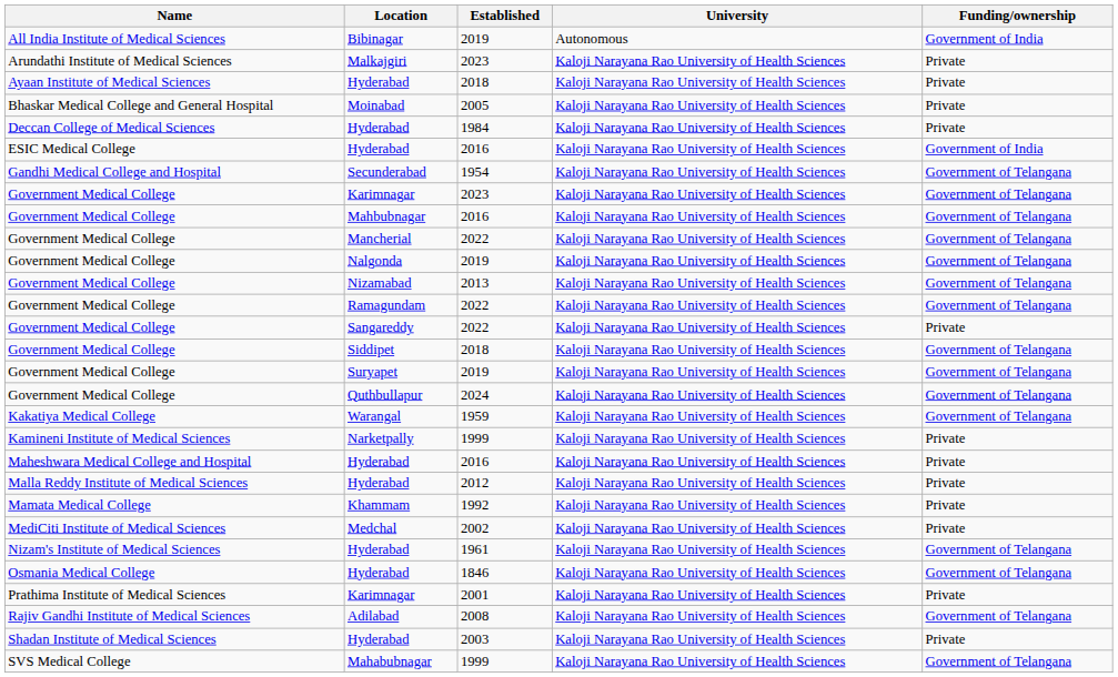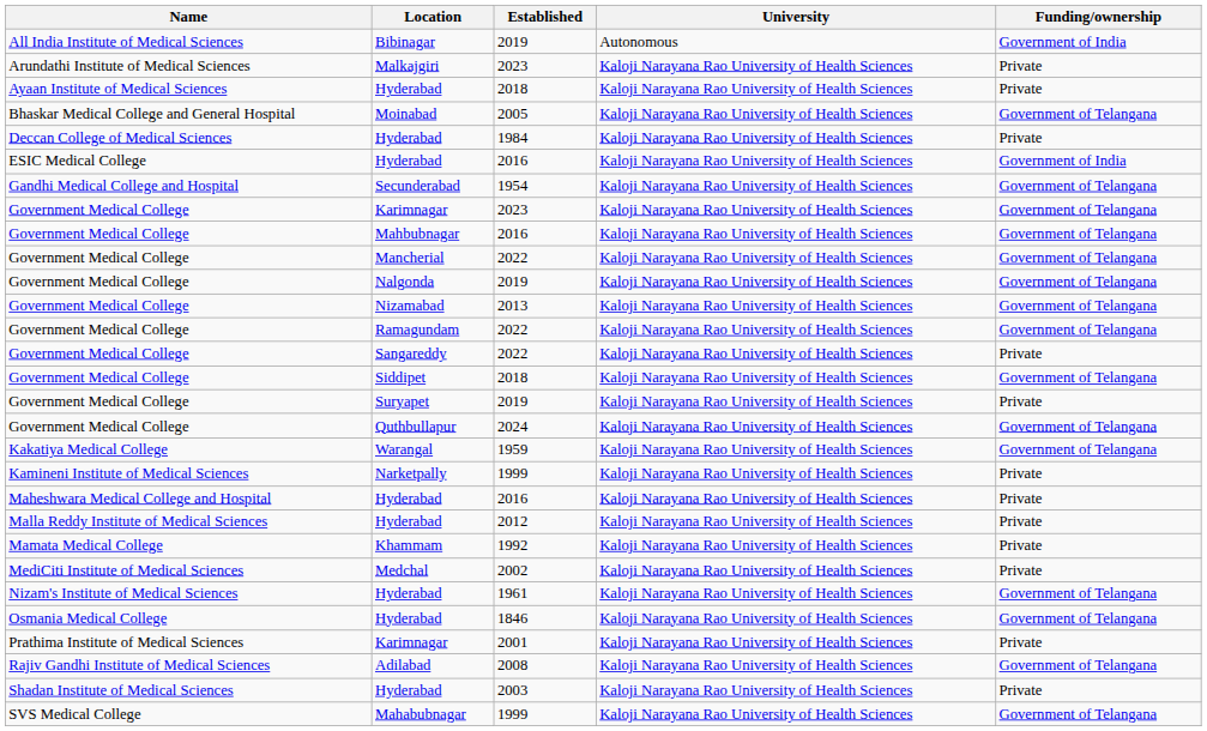 <table class="wikitable sortable" style="width:100%">
 <tr>
 <th>Name</th>
 <th>Location</th>
 <th>Established</th>
 <th>University</th>
 <th>Funding/ownership</th>
 </tr>
 <tr>
 <td><a href='#'>All India Institute of Medical Sciences</a></td>
 <td><a href='#'>Bibinagar</a></td>
 <td>2019</td>
 <td>Autonomous</td>
 <td><a href='#'>Government of India</a></td>
 </tr>
 <tr>
 <td>Arundathi Institute of Medical Sciences</td>
 <td><a href='#'>Malkajgiri</a></td>
 <td>2023</td>
 <td><a href='#'>Kaloji Narayana Rao University of Health Sciences</a></td>
 <td>Private</td>
 </tr>
 <tr>
 <td><a href='#'>Ayaan Institute of Medical Sciences</a></td>
 <td><a href='#'>Hyderabad</a></td>
 <td>2018</td>
 <td><a href='#'>Kaloji Narayana Rao University of Health Sciences</a></td>
 <td>Private</td>
 </tr>
 <tr>
 <td>Bhaskar Medical College and General Hospital</td>
 <td><a href='#'>Moinabad</a></td>
 <td>2005</td>
 <td><a href='#'>Kaloji Narayana Rao University of Health Sciences</a></td>
-<td>Private</td>
+<td><a href='#'>Government of Telangana</a></td>
 </tr>
 <tr>
 <td><a href='#'>Deccan College of Medical Sciences</a></td>
 <td><a href='#'>Hyderabad</a></td>
 <td>1984</td>
 <td><a href='#'>Kaloji Narayana Rao University of Health Sciences</a></td>
 <td>Private</td>
 </tr>
 <tr>
 <td>ESIC Medical College</td>
 <td><a href='#'>Hyderabad</a></td>
 <td>2016</td>
 <td><a href='#'>Kaloji Narayana Rao University of Health Sciences</a></td>
 <td><a href='#'>Government of India</a></td>
 </tr>
 <tr>
 <td><a href='#'>Gandhi Medical College and Hospital</a></td>
 <td><a href='#'>Secunderabad</a></td>
 <td>1954</td>
 <td><a href='#'>Kaloji Narayana Rao University of Health Sciences</a></td>
 <td><a href='#'>Government of Telangana</a></td>
 </tr>
 <tr>
 <td><a href='#'>Government Medical College</a></td>
 <td><a href='#'>Karimnagar</a></td>
 <td>2023</td>
 <td><a href='#'>Kaloji Narayana Rao University of Health Sciences</a></td>
 <td><a href='#'>Government of Telangana</a></td>
 </tr>
 <tr>
 <td><a href='#'>Government Medical College</a></td>
 <td><a href='#'>Mahbubnagar</a></td>
 <td>2016</td>
 <td><a href='#'>Kaloji Narayana Rao University of Health Sciences</a></td>
 <td><a href='#'>Government of Telangana</a></td>
 </tr>
 <tr>
 <td>Government Medical College</td>
 <td><a href='#'>Mancherial</a></td>
 <td>2022</td>
 <td><a href='#'>Kaloji Narayana Rao University of Health Sciences</a></td>
 <td><a href='#'>Government of Telangana</a></td>
 </tr>
 <tr>
 <td>Government Medical College</td>
 <td><a href='#'>Nalgonda</a></td>
 <td>2019</td>
 <td><a href='#'>Kaloji Narayana Rao University of Health Sciences</a></td>
 <td><a href='#'>Government of Telangana</a></td>
 </tr>
 <tr>
 <td><a href='#'>Government Medical College</a></td>
 <td><a href='#'>Nizamabad</a></td>
 <td>2013</td>
 <td><a href='#'>Kaloji Narayana Rao University of Health Sciences</a></td>
 <td><a href='#'>Government of Telangana</a></td>
 </tr>
 <tr>
 <td>Government Medical College</td>
 <td><a href='#'>Ramagundam</a></td>
 <td>2022</td>
 <td><a href='#'>Kaloji Narayana Rao University of Health Sciences</a></td>
 <td><a href='#'>Government of Telangana</a></td>
 </tr>
 <tr>
 <td><a href='#'>Government Medical College</a></td>
 <td><a href='#'>Sangareddy</a></td>
 <td>2022</td>
 <td><a href='#'>Kaloji Narayana Rao University of Health Sciences</a></td>
 <td>Private</td>
 </tr>
 <tr>
 <td><a href='#'>Government Medical College</a></td>
 <td><a href='#'>Siddipet</a></td>
 <td>2018</td>
 <td><a href='#'>Kaloji Narayana Rao University of Health Sciences</a></td>
 <td><a href='#'>Government of Telangana</a></td>
 </tr>
 <tr>
 <td>Government Medical College</td>
 <td><a href='#'>Suryapet</a></td>
 <td>2019</td>
 <td><a href='#'>Kaloji Narayana Rao University of Health Sciences</a></td>
-<td><a href='#'>Government of Telangana</a></td>
+<td>Private</td>
 </tr>
 <tr>
 <td>Government Medical College</td>
 <td><a href='#'>Quthbullapur</a></td>
 <td>2024</td>
 <td><a href='#'>Kaloji Narayana Rao University of Health Sciences</a></td>
 <td><a href='#'>Government of Telangana</a></td>
 </tr>
 <tr>
 <td><a href='#'>Kakatiya Medical College</a></td>
 <td><a href='#'>Warangal</a></td>
 <td>1959</td>
 <td><a href='#'>Kaloji Narayana Rao University of Health Sciences</a></td>
 <td><a href='#'>Government of Telangana</a></td>
 </tr>
 <tr>
 <td><a href='#'>Kamineni Institute of Medical Sciences</a></td>
 <td><a href='#'>Narketpally</a></td>
 <td>1999</td>
 <td><a href='#'>Kaloji Narayana Rao University of Health Sciences</a></td>
 <td>Private</td>
 </tr>
 <tr>
 <td><a href='#'>Maheshwara Medical College and Hospital</a></td>
 <td><a href='#'>Hyderabad</a></td>
 <td>2016</td>
 <td><a href='#'>Kaloji Narayana Rao University of Health Sciences</a></td>
 <td>Private</td>
 </tr>
 <tr>
 <td><a href='#'>Malla Reddy Institute of Medical Sciences</a></td>
 <td><a href='#'>Hyderabad</a></td>
 <td>2012</td>
 <td><a href='#'>Kaloji Narayana Rao University of Health Sciences</a></td>
 <td>Private</td>
 </tr>
 <tr>
 <td><a href='#'>Mamata Medical College</a></td>
 <td><a href='#'>Khammam</a></td>
 <td>1992</td>
 <td><a href='#'>Kaloji Narayana Rao University of Health Sciences</a></td>
 <td>Private</td>
 </tr>
 <tr>
 <td><a href='#'>MediCiti Institute of Medical Sciences</a></td>
 <td><a href='#'>Medchal</a></td>
 <td>2002</td>
 <td><a href='#'>Kaloji Narayana Rao University of Health Sciences</a></td>
 <td>Private</td>
 </tr>
 <tr>
 <td><a href='#'>Nizam's Institute of Medical Sciences</a></td>
 <td><a href='#'>Hyderabad</a></td>
 <td>1961</td>
 <td><a href='#'>Kaloji Narayana Rao University of Health Sciences</a></td>
 <td><a href='#'>Government of Telangana</a></td>
 </tr>
 <tr>
 <td><a href='#'>Osmania Medical College</a></td>
 <td><a href='#'>Hyderabad</a></td>
 <td>1846</td>
 <td><a href='#'>Kaloji Narayana Rao University of Health Sciences</a></td>
 <td><a href='#'>Government of Telangana</a></td>
 </tr>
 <tr>
 <td>Prathima Institute of Medical Sciences</td>
 <td><a href='#'>Karimnagar</a></td>
 <td>2001</td>
 <td><a href='#'>Kaloji Narayana Rao University of Health Sciences</a></td>
 <td>Private</td>
 </tr>
 <tr>
 <td><a href='#'>Rajiv Gandhi Institute of Medical Sciences</a></td>
 <td><a href='#'>Adilabad</a></td>
 <td>2008</td>
 <td><a href='#'>Kaloji Narayana Rao University of Health Sciences</a></td>
 <td><a href='#'>Government of Telangana</a></td>
 </tr>
 <tr>
 <td><a href='#'>Shadan Institute of Medical Sciences</a></td>
 <td><a href='#'>Hyderabad</a></td>
 <td>2003</td>
 <td><a href='#'>Kaloji Narayana Rao University of Health Sciences</a></td>
 <td>Private</td>
 </tr>
 <tr>
 <td>SVS Medical College</td>
 <td><a href='#'>Mahabubnagar</a></td>
 <td>1999</td>
 <td><a href='#'>Kaloji Narayana Rao University of Health Sciences</a></td>
 <td><a href='#'>Government of Telangana</a></td>
 </tr>
 </table>
